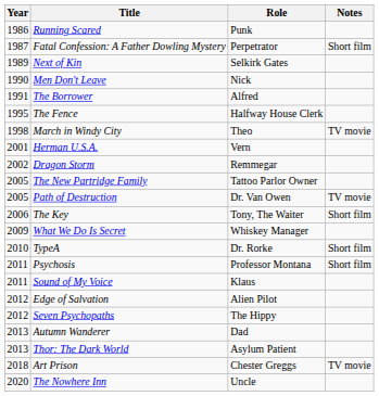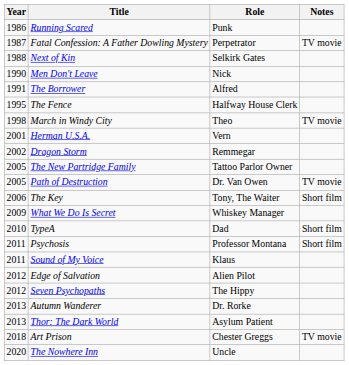 <table class="wikitable sortable">
 <tr>
 <th>Year</th>
 <th>Title</th>
 <th>Role</th>
 <th class="unsortable">Notes</th>
 </tr>
 <tr>
 <td>1986</td>
 <td><em><a href='#'>Running Scared</a></em></td>
 <td>Punk</td>
 <td></td>
 </tr>
 <tr>
 <td>1987</td>
 <td><em>Fatal Confession: A Father Dowling Mystery</em></td>
 <td>Perpetrator</td>
-<td>Short film</td>
+<td>TV movie</td>
 </tr>
 <tr>
-<td>1989</td>
+<td>1988</td>
 <td><em><a href='#'>Next of Kin</a></em></td>
 <td>Selkirk Gates</td>
 <td></td>
 </tr>
 <tr>
 <td>1990</td>
 <td><em><a href='#'>Men Don't Leave</a></em></td>
 <td>Nick</td>
 <td></td>
 </tr>
 <tr>
 <td>1991</td>
 <td><em><a href='#'>The Borrower</a></em></td>
 <td>Alfred</td>
 <td></td>
 </tr>
 <tr>
 <td>1995</td>
 <td><em>The Fence</em></td>
 <td>Halfway House Clerk</td>
 <td></td>
 </tr>
 <tr>
 <td>1998</td>
 <td><em>March in Windy City</em></td>
 <td>Theo</td>
 <td>TV movie</td>
 </tr>
 <tr>
 <td>2001</td>
 <td><em><a href='#'>Herman U.S.A.</a></em></td>
 <td>Vern</td>
 <td></td>
 </tr>
 <tr>
 <td>2002</td>
 <td><em><a href='#'>Dragon Storm</a></em></td>
 <td>Remmegar</td>
 <td></td>
 </tr>
 <tr>
 <td>2005</td>
 <td><em><a href='#'>The New Partridge Family</a></em></td>
 <td>Tattoo Parlor Owner</td>
 <td></td>
 </tr>
 <tr>
 <td>2005</td>
 <td><em><a href='#'>Path of Destruction</a></em></td>
 <td>Dr. Van Owen</td>
 <td>TV movie</td>
 </tr>
 <tr>
 <td>2006</td>
 <td><em>The Key</em></td>
 <td>Tony, The Waiter</td>
 <td>Short film</td>
 </tr>
 <tr>
 <td>2009</td>
 <td><em><a href='#'>What We Do Is Secret</a></em></td>
 <td>Whiskey Manager</td>
 <td></td>
 </tr>
 <tr>
 <td>2010</td>
 <td><em>TypeA</em></td>
-<td>Dr. Rorke</td>
+<td>Dad</td>
 <td>Short film</td>
 </tr>
 <tr>
 <td>2011</td>
 <td><em>Psychosis</em></td>
 <td>Professor Montana</td>
 <td>Short film</td>
 </tr>
 <tr>
 <td>2011</td>
 <td><em><a href='#'>Sound of My Voice</a></em></td>
 <td>Klaus</td>
 <td></td>
 </tr>
 <tr>
 <td>2012</td>
 <td><em>Edge of Salvation</em></td>
 <td>Alien Pilot</td>
 <td></td>
 </tr>
 <tr>
 <td>2012</td>
 <td><em><a href='#'>Seven Psychopaths</a></em></td>
 <td>The Hippy</td>
 <td></td>
 </tr>
 <tr>
 <td>2013</td>
 <td><em>Autumn Wanderer</em></td>
-<td>Dad</td>
+<td>Dr. Rorke</td>
 <td></td>
 </tr>
 <tr>
 <td>2013</td>
 <td><em><a href='#'>Thor: The Dark World</a></em></td>
 <td>Asylum Patient</td>
 <td></td>
 </tr>
 <tr>
 <td>2018</td>
 <td><em>Art Prison</em></td>
 <td>Chester Greggs</td>
 <td>TV movie</td>
 </tr>
 <tr>
 <td>2020</td>
 <td><em><a href='#'>The Nowhere Inn</a></em></td>
 <td>Uncle</td>
 <td></td>
 </tr>
 </table>
